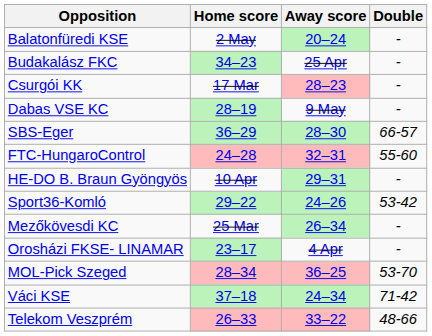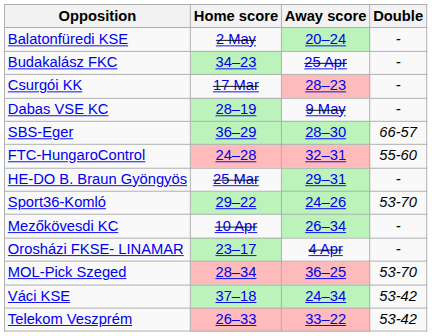 <table class="wikitable" style="text-align: center">
 <tr>
 <th>Opposition</th>
 <th>Home score</th>
 <th>Away score</th>
 <th>Double</th>
 </tr>
 <tr>
 <td align="left"><a href='#'>Balatonfüredi KSE</a></td>
 <td><s><a href='#'>2 May</a></s></td>
 <td bgcolor=#BBF3BB><a href='#'>20–24</a></td>
 <td><em> -</em></td>
 </tr>
 <tr>
 <td align="left"><a href='#'>Budakalász FKC</a></td>
 <td bgcolor=#BBF3BB><a href='#'>34–23</a></td>
 <td><s><a href='#'>25 Apr</a></s></td>
 <td><em> -</em></td>
 </tr>
 <tr>
 <td align="left"><a href='#'>Csurgói KK</a></td>
 <td><s><a href='#'>17 Mar</a></s></td>
 <td bgcolor=#FFBBBB><a href='#'>28–23</a></td>
 <td><em> -</em></td>
 </tr>
 <tr>
 <td align="left"><a href='#'>Dabas VSE KC</a></td>
 <td bgcolor=#BBF3BB><a href='#'>28–19</a></td>
 <td><s><a href='#'>9 May</a></s></td>
 <td><em> -</em></td>
 </tr>
 <tr>
 <td align="left"><a href='#'>SBS-Eger</a></td>
 <td bgcolor=#BBF3BB><a href='#'>36–29</a></td>
 <td bgcolor=#BBF3BB><a href='#'>28–30</a></td>
 <td><em>66-57</em></td>
 </tr>
 <tr>
 <td align="left"><a href='#'>FTC-HungaroControl</a></td>
 <td bgcolor=#FFBBBB><a href='#'>24–28</a></td>
 <td bgcolor=#FFBBBB><a href='#'>32–31</a></td>
 <td><em>55-60</em></td>
 </tr>
 <tr>
 <td align="left"><a href='#'>HE-DO B. Braun Gyöngyös</a></td>
-<td><s><a href='#'>10 Apr</a></s></td>
+<td><s><a href='#'>25 Mar</a></s></td>
 <td bgcolor=#BBF3BB><a href='#'>29–31</a></td>
 <td><em> -</em></td>
 </tr>
 <tr>
 <td align="left"><a href='#'>Sport36-Komló</a></td>
 <td bgcolor=#BBF3BB><a href='#'>29–22</a></td>
 <td bgcolor=#BBF3BB><a href='#'>24–26</a></td>
-<td><em>53-42</em></td>
+<td><em>53-70</em></td>
 </tr>
 <tr>
 <td align="left"><a href='#'>Mezőkövesdi KC</a></td>
-<td><s><a href='#'>25 Mar</a></s></td>
+<td><s><a href='#'>10 Apr</a></s></td>
 <td bgcolor=#BBF3BB><a href='#'>26–34</a></td>
 <td><em> -</em></td>
 </tr>
 <tr>
 <td align="left"><a href='#'>Orosházi FKSE- LINAMAR</a></td>
 <td bgcolor=#BBF3BB><a href='#'>23–17</a></td>
 <td><s><a href='#'>4 Apr</a></s></td>
 <td><em> -</em></td>
 </tr>
 <tr>
 <td align="left"><a href='#'>MOL-Pick Szeged</a></td>
 <td bgcolor=#FFBBBB><a href='#'>28–34</a></td>
 <td bgcolor=#FFBBBB><a href='#'>36–25</a></td>
 <td><em>53-70</em></td>
 </tr>
 <tr>
 <td align="left"><a href='#'>Váci KSE</a></td>
 <td bgcolor=#BBF3BB><a href='#'>37–18</a></td>
 <td bgcolor=#BBF3BB><a href='#'>24–34</a></td>
-<td><em>71-42</em></td>
+<td><em>53-42</em></td>
 </tr>
 <tr>
 <td align="left"><a href='#'>Telekom Veszprém</a></td>
 <td bgcolor=#FFBBBB><a href='#'>26–33</a></td>
 <td bgcolor=#FFBBBB><a href='#'>33–22</a></td>
-<td><em>48-66</em></td>
+<td><em>53-42</em></td>
 </tr>
 </table>
